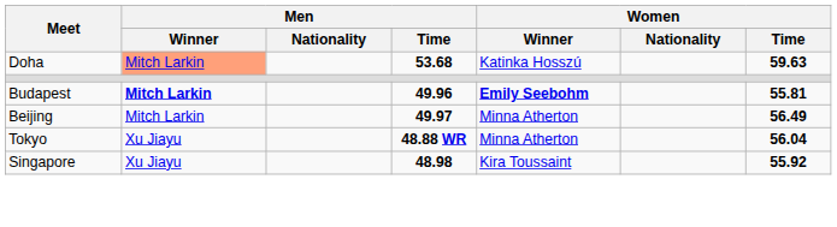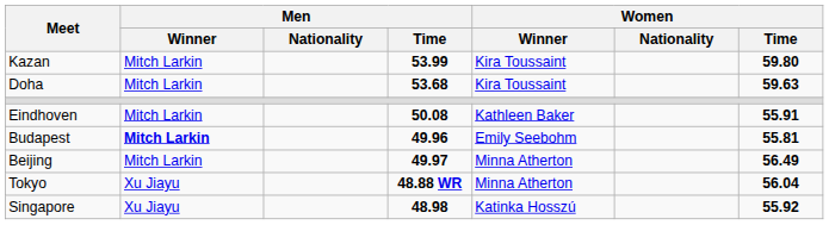 <table class="wikitable">
 <tr>
 <th width=120 rowspan=2>Meet</th>
 <th colspan=3>Men</th>
 <th colspan=3>Women</th>
 </tr>
 <tr>
 <th width=150>Winner</th>
 <th width=130>Nationality</th>
 <th width=85>Time</th>
 <th width=150>Winner</th>
 <th width=130>Nationality</th>
 <th width=85>Time</th>
 </tr>
 <tr>
+<td>Kazan</td>
+<td><a href='#'>Mitch Larkin</a></td>
+<td></td>
+<td align=center><strong>53.99</strong></td>
+<td><a href='#'>Kira Toussaint</a></td>
+<td></td>
+<td align=center><strong>59.80</strong></td>
+</tr>
+<tr>
 <td>Doha</td>
-<td style="background: lightsalmon;"><a href='#'>Mitch Larkin</a></td>
+<td><a href='#'>Mitch Larkin</a></td>
 <td></td>
 <td align=center><strong>53.68</strong></td>
-<td><a href='#'>Katinka Hosszú</a></td>
+<td><a href='#'>Kira Toussaint</a></td>
 <td></td>
 <td align=center><strong>59.63</strong></td>
 </tr>
 <tr bgcolor=#DDDDDD>
 <td colspan=7></td>
 </tr>
 <tr>
+<td>Eindhoven</td>
+<td><a href='#'>Mitch Larkin</a></td>
+<td></td>
+<td align=center><strong>50.08</strong></td>
+<td><a href='#'>Kathleen Baker</a></td>
+<td></td>
+<td align=center><strong>55.91</strong></td>
+</tr>
+<tr>
 <td>Budapest</td>
 <td><strong><a href='#'>Mitch Larkin</a></strong></td>
 <td></td>
 <td align=center><strong>49.96</strong></td>
-<td><strong><a href='#'>Emily Seebohm</a></strong></td>
+<td><a href='#'>Emily Seebohm</a></td>
 <td></td>
 <td align=center><strong>55.81</strong></td>
 </tr>
 <tr>
 <td>Beijing</td>
 <td><a href='#'>Mitch Larkin</a></td>
 <td></td>
 <td align=center><strong>49.97</strong></td>
 <td><a href='#'>Minna Atherton</a></td>
 <td></td>
 <td align=center><strong>56.49</strong></td>
 </tr>
 <tr>
 <td>Tokyo</td>
 <td><a href='#'>Xu Jiayu</a></td>
 <td></td>
 <td align=center><strong>48.88 <a href='#'>WR</a></strong></td>
 <td><a href='#'>Minna Atherton</a></td>
 <td></td>
 <td align=center><strong>56.04</strong></td>
 </tr>
 <tr>
 <td>Singapore</td>
 <td><a href='#'>Xu Jiayu</a></td>
 <td></td>
 <td align=center><strong>48.98</strong></td>
-<td><a href='#'>Kira Toussaint</a></td>
+<td><a href='#'>Katinka Hosszú</a></td>
 <td></td>
 <td align=center><strong>55.92</strong></td>
 </tr>
 </table>
